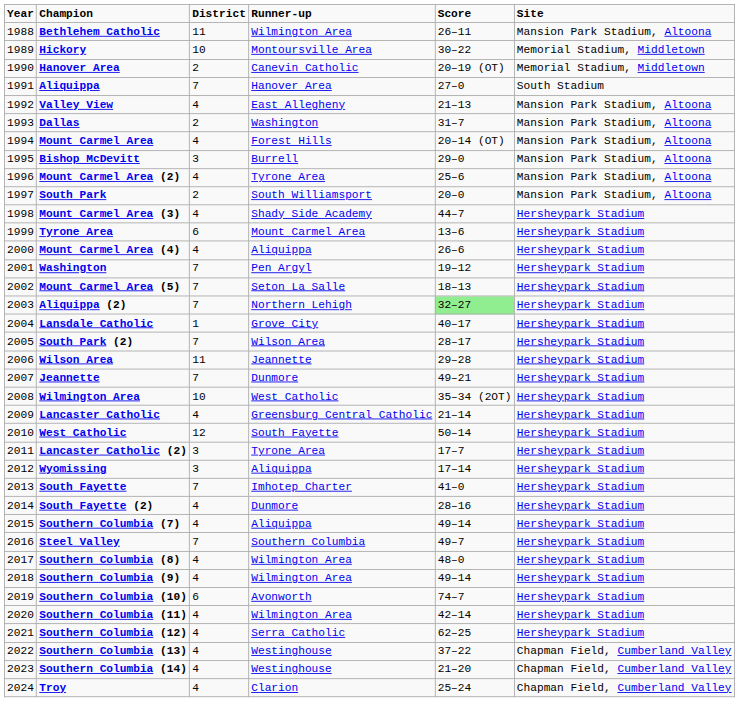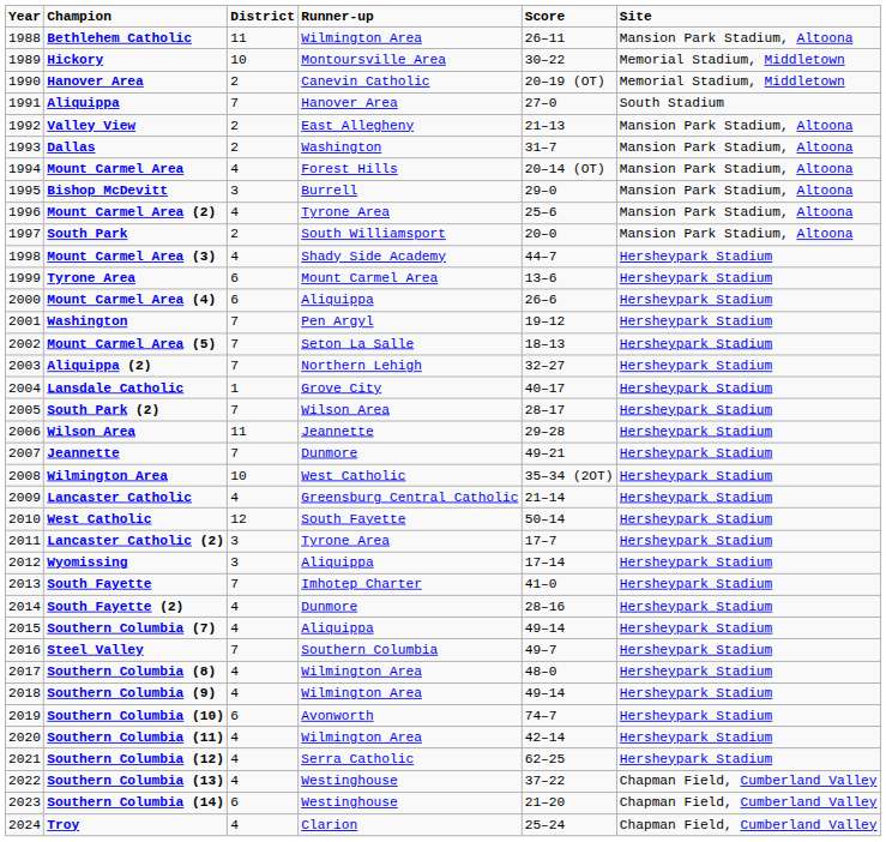 <table class="wikitable sortable">
 <tr>
 <td><strong>Year</strong></td>
 <td><strong>Champion</strong></td>
 <td><strong>District</strong></td>
 <td><strong>Runner-up</strong></td>
 <td><strong>Score</strong></td>
 <td><strong>Site</strong></td>
 </tr>
 <tr>
 <td>1988</td>
 <td><a href='#'><strong>Bethlehem Catholic</strong></a></td>
 <td>11</td>
 <td><a href='#'>Wilmington Area</a></td>
 <td>26–11</td>
 <td>Mansion Park Stadium, <a href='#'>Altoona</a></td>
 </tr>
 <tr>
 <td>1989</td>
 <td><a href='#'><strong>Hickory</strong></a></td>
 <td>10</td>
 <td><a href='#'>Montoursville Area</a></td>
 <td>30–22</td>
 <td>Memorial Stadium, <a href='#'>Middletown</a></td>
 </tr>
 <tr>
 <td>1990</td>
 <td><a href='#'><strong>Hanover Area</strong></a></td>
 <td>2</td>
 <td><a href='#'>Canevin Catholic</a></td>
 <td>20–19 (OT)</td>
 <td>Memorial Stadium, <a href='#'>Middletown</a></td>
 </tr>
 <tr>
 <td>1991</td>
 <td><a href='#'><strong>Aliquippa</strong></a></td>
 <td>7</td>
 <td><a href='#'>Hanover Area</a></td>
 <td>27–0</td>
 <td>South Stadium</td>
 </tr>
 <tr>
 <td>1992</td>
 <td><a href='#'><strong>Valley View</strong></a></td>
-<td>4</td>
+<td>2</td>
 <td><a href='#'>East Allegheny</a></td>
 <td>21–13</td>
 <td>Mansion Park Stadium, <a href='#'>Altoona</a></td>
 </tr>
 <tr>
 <td>1993</td>
 <td><a href='#'><strong>Dallas</strong></a></td>
 <td>2</td>
 <td><a href='#'>Washington</a></td>
 <td>31–7</td>
 <td>Mansion Park Stadium, <a href='#'>Altoona</a></td>
 </tr>
 <tr>
 <td>1994</td>
 <td><a href='#'><strong>Mount Carmel Area</strong></a></td>
 <td>4</td>
 <td><a href='#'>Forest Hills</a></td>
 <td>20–14 (OT)</td>
 <td>Mansion Park Stadium, <a href='#'>Altoona</a></td>
 </tr>
 <tr>
 <td>1995</td>
 <td><a href='#'><strong>Bishop McDevitt</strong></a></td>
 <td>3</td>
 <td><a href='#'>Burrell</a></td>
 <td>29–0</td>
 <td>Mansion Park Stadium, <a href='#'>Altoona</a></td>
 </tr>
 <tr>
 <td>1996</td>
 <td><a href='#'><strong>Mount Carmel Area</strong></a> <strong>(2)</strong></td>
 <td>4</td>
 <td><a href='#'>Tyrone Area</a></td>
 <td>25–6</td>
 <td>Mansion Park Stadium, <a href='#'>Altoona</a></td>
 </tr>
 <tr>
 <td>1997</td>
 <td><a href='#'><strong>South Park</strong></a></td>
 <td>2</td>
 <td><a href='#'>South Williamsport</a></td>
 <td>20–0</td>
 <td>Mansion Park Stadium, <a href='#'>Altoona</a></td>
 </tr>
 <tr>
 <td>1998</td>
 <td><a href='#'><strong>Mount Carmel Area</strong></a> <strong>(3)</strong></td>
 <td>4</td>
 <td><a href='#'>Shady Side Academy</a></td>
 <td>44–7</td>
 <td><a href='#'>Hersheypark Stadium</a></td>
 </tr>
 <tr>
 <td>1999</td>
 <td><a href='#'><strong>Tyrone Area</strong></a></td>
 <td>6</td>
 <td><a href='#'>Mount Carmel Area</a></td>
 <td>13–6</td>
 <td><a href='#'>Hersheypark Stadium</a></td>
 </tr>
 <tr>
 <td>2000</td>
 <td><a href='#'><strong>Mount Carmel Area</strong></a> <strong>(4)</strong></td>
-<td>4</td>
+<td>6</td>
 <td><a href='#'>Aliquippa</a></td>
 <td>26–6</td>
 <td><a href='#'>Hersheypark Stadium</a></td>
 </tr>
 <tr>
 <td>2001</td>
 <td><a href='#'><strong>Washington</strong></a></td>
 <td>7</td>
 <td><a href='#'>Pen Argyl</a></td>
 <td>19–12</td>
 <td><a href='#'>Hersheypark Stadium</a></td>
 </tr>
 <tr>
 <td>2002</td>
 <td><a href='#'><strong>Mount Carmel Area</strong></a> <strong>(5)</strong></td>
 <td>7</td>
 <td><a href='#'>Seton La Salle</a></td>
 <td>18–13</td>
 <td><a href='#'>Hersheypark Stadium</a></td>
 </tr>
 <tr>
 <td>2003</td>
 <td><a href='#'><strong>Aliquippa</strong></a> <strong>(2)</strong></td>
 <td>7</td>
 <td><a href='#'>Northern Lehigh</a></td>
-<td style="background: lightgreen;">32–27</td>
+<td>32–27</td>
 <td><a href='#'>Hersheypark Stadium</a></td>
 </tr>
 <tr>
 <td>2004</td>
 <td><a href='#'><strong>Lansdale Catholic</strong></a></td>
 <td>1</td>
 <td><a href='#'>Grove City</a></td>
 <td>40–17</td>
 <td><a href='#'>Hersheypark Stadium</a></td>
 </tr>
 <tr>
 <td>2005</td>
 <td><a href='#'><strong>South Park</strong></a> <strong>(2)</strong></td>
 <td>7</td>
 <td><a href='#'>Wilson Area</a></td>
 <td>28–17</td>
 <td><a href='#'>Hersheypark Stadium</a></td>
 </tr>
 <tr>
 <td>2006</td>
 <td><a href='#'><strong>Wilson Area</strong></a></td>
 <td>11</td>
 <td><a href='#'>Jeannette</a></td>
 <td>29–28</td>
 <td><a href='#'>Hersheypark Stadium</a></td>
 </tr>
 <tr>
 <td>2007</td>
 <td><a href='#'><strong>Jeannette</strong></a></td>
 <td>7</td>
 <td><a href='#'>Dunmore</a></td>
 <td>49–21</td>
 <td><a href='#'>Hersheypark Stadium</a></td>
 </tr>
 <tr>
 <td>2008</td>
 <td><a href='#'><strong>Wilmington Area</strong></a></td>
 <td>10</td>
 <td><a href='#'>West Catholic</a></td>
 <td>35–34 (2OT)</td>
 <td><a href='#'>Hersheypark Stadium</a></td>
 </tr>
 <tr>
 <td>2009</td>
 <td><a href='#'><strong>Lancaster Catholic</strong></a></td>
 <td>4</td>
 <td><a href='#'>Greensburg Central Catholic</a></td>
 <td>21–14</td>
 <td><a href='#'>Hersheypark Stadium</a></td>
 </tr>
 <tr>
 <td>2010</td>
 <td><a href='#'><strong>West Catholic</strong></a></td>
 <td>12</td>
 <td><a href='#'>South Fayette</a></td>
 <td>50–14</td>
 <td><a href='#'>Hersheypark Stadium</a></td>
 </tr>
 <tr>
 <td>2011</td>
 <td><a href='#'><strong>Lancaster Catholic</strong></a> <strong>(2)</strong></td>
 <td>3</td>
 <td><a href='#'>Tyrone Area</a></td>
 <td>17–7</td>
 <td><a href='#'>Hersheypark Stadium</a></td>
 </tr>
 <tr>
 <td>2012</td>
 <td><a href='#'><strong>Wyomissing</strong></a></td>
 <td>3</td>
 <td><a href='#'>Aliquippa</a></td>
 <td>17–14</td>
 <td><a href='#'>Hersheypark Stadium</a></td>
 </tr>
 <tr>
 <td>2013</td>
 <td><a href='#'><strong>South Fayette</strong></a></td>
 <td>7</td>
 <td><a href='#'>Imhotep Charter</a></td>
 <td>41–0</td>
 <td><a href='#'>Hersheypark Stadium</a></td>
 </tr>
 <tr>
 <td>2014</td>
 <td><a href='#'><strong>South Fayette</strong></a> <strong>(2)</strong></td>
 <td>4</td>
 <td><a href='#'>Dunmore</a></td>
 <td>28–16</td>
 <td><a href='#'>Hersheypark Stadium</a></td>
 </tr>
 <tr>
 <td>2015</td>
 <td><a href='#'><strong>Southern Columbia</strong></a> <strong>(7)</strong></td>
 <td>4</td>
 <td><a href='#'>Aliquippa</a></td>
 <td>49–14</td>
 <td><a href='#'>Hersheypark Stadium</a></td>
 </tr>
 <tr>
 <td>2016</td>
 <td><a href='#'><strong>Steel Valley</strong></a></td>
 <td>7</td>
 <td><a href='#'>Southern Columbia</a></td>
 <td>49–7</td>
 <td><a href='#'>Hersheypark Stadium</a></td>
 </tr>
 <tr>
 <td>2017</td>
 <td><a href='#'><strong>Southern Columbia</strong></a> <strong>(8)</strong></td>
 <td>4</td>
 <td><a href='#'>Wilmington Area</a></td>
 <td>48–0</td>
 <td><a href='#'>Hersheypark Stadium</a></td>
 </tr>
 <tr>
 <td>2018</td>
 <td><a href='#'><strong>Southern Columbia</strong></a> <strong>(9)</strong></td>
 <td>4</td>
 <td><a href='#'>Wilmington Area</a></td>
 <td>49–14</td>
 <td><a href='#'>Hersheypark Stadium</a></td>
 </tr>
 <tr>
 <td>2019</td>
 <td><a href='#'><strong>Southern Columbia</strong></a> <strong>(10)</strong></td>
 <td>6</td>
 <td><a href='#'>Avonworth</a></td>
 <td>74–7</td>
 <td><a href='#'>Hersheypark Stadium</a></td>
 </tr>
 <tr>
 <td>2020</td>
 <td><a href='#'><strong>Southern Columbia</strong></a> <strong>(11)</strong></td>
 <td>4</td>
 <td><a href='#'>Wilmington Area</a></td>
 <td>42–14</td>
 <td><a href='#'>Hersheypark Stadium</a></td>
 </tr>
 <tr>
 <td>2021</td>
 <td><a href='#'><strong>Southern Columbia</strong></a> <strong>(12)</strong></td>
 <td>4</td>
 <td><a href='#'>Serra Catholic</a></td>
 <td>62–25</td>
 <td><a href='#'>Hersheypark Stadium</a></td>
 </tr>
 <tr>
 <td>2022</td>
 <td><a href='#'><strong>Southern Columbia</strong></a> <strong>(13)</strong></td>
 <td>4</td>
 <td><a href='#'>Westinghouse</a></td>
 <td>37–22</td>
 <td>Chapman Field, <a href='#'>Cumberland Valley</a></td>
 </tr>
 <tr>
 <td>2023</td>
 <td><a href='#'><strong>Southern Columbia</strong></a> <strong>(14)</strong></td>
-<td>4</td>
+<td>6</td>
 <td><a href='#'>Westinghouse</a></td>
 <td>21–20</td>
 <td>Chapman Field, <a href='#'>Cumberland Valley</a></td>
 </tr>
 <tr>
 <td>2024</td>
 <td><a href='#'><strong>Troy</strong></a></td>
 <td>4</td>
 <td><a href='#'>Clarion</a></td>
 <td>25–24</td>
 <td>Chapman Field, <a href='#'>Cumberland Valley</a></td>
 </tr>
 </table>
